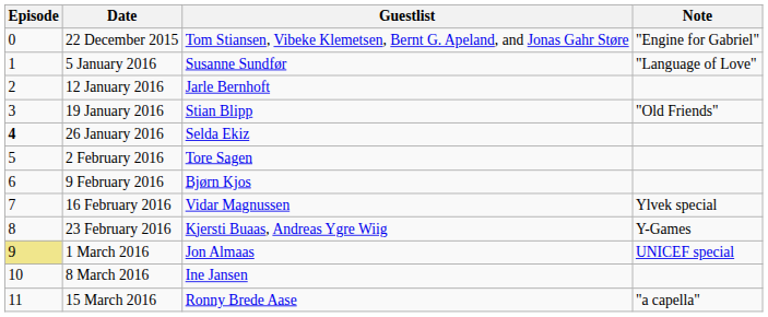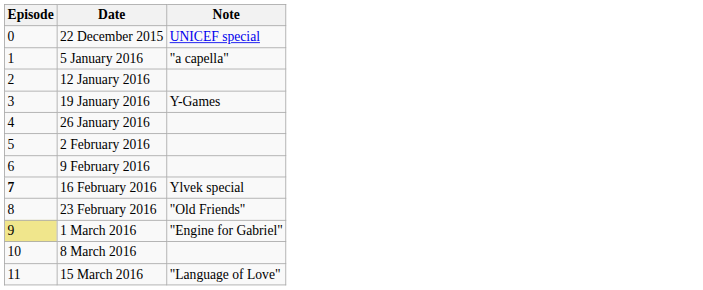 <table class="wikitable">
 <tr>
 <th>Episode</th>
 <th>Date</th>
-<th>Guestlist</th>
 <th>Note</th>
 </tr>
 <tr>
 <td>0</td>
 <td>22 December 2015</td>
-<td><a href='#'>Tom Stiansen</a>, <a href='#'>Vibeke Klemetsen</a>, <a href='#'>Bernt G. Apeland</a>, and <a href='#'>Jonas Gahr Støre</a></td>
-<td>"Engine for Gabriel"</td>
+<td><a href='#'>UNICEF special</a></td>
 </tr>
 <tr>
 <td>1</td>
 <td>5 January 2016</td>
-<td><a href='#'>Susanne Sundfør</a></td>
-<td>"Language of Love"</td>
+<td>"a capella"</td>
 </tr>
 <tr>
 <td>2</td>
 <td>12 January 2016</td>
-<td><a href='#'>Jarle Bernhoft</a></td>
 <td></td>
 </tr>
 <tr>
 <td>3</td>
 <td>19 January 2016</td>
-<td><a href='#'>Stian Blipp</a></td>
-<td>"Old Friends"</td>
+<td>Y-Games</td>
 </tr>
 <tr>
-<td><strong>4</strong></td>
+<td>4</td>
 <td>26 January 2016</td>
-<td><a href='#'>Selda Ekiz</a></td>
 <td></td>
 </tr>
 <tr>
 <td>5</td>
 <td>2 February 2016</td>
-<td><a href='#'>Tore Sagen</a></td>
 <td></td>
 </tr>
 <tr>
 <td>6</td>
 <td>9 February 2016</td>
-<td><a href='#'>Bjørn Kjos</a></td>
 <td></td>
 </tr>
 <tr>
-<td>7</td>
+<td><strong>7</strong></td>
 <td>16 February 2016</td>
-<td><a href='#'>Vidar Magnussen</a></td>
 <td>Ylvek special</td>
 </tr>
 <tr>
 <td>8</td>
 <td>23 February 2016</td>
-<td><a href='#'>Kjersti Buaas</a>, <a href='#'>Andreas Ygre Wiig</a></td>
-<td>Y-Games</td>
+<td>"Old Friends"</td>
 </tr>
 <tr>
 <td style="background: khaki;">9</td>
 <td>1 March 2016</td>
-<td><a href='#'>Jon Almaas</a></td>
-<td><a href='#'>UNICEF special</a></td>
+<td>"Engine for Gabriel"</td>
 </tr>
 <tr>
 <td>10</td>
 <td>8 March 2016</td>
-<td><a href='#'>Ine Jansen</a></td>
 <td></td>
 </tr>
 <tr>
 <td>11</td>
 <td>15 March 2016</td>
-<td><a href='#'>Ronny Brede Aase</a></td>
-<td>"a capella"</td>
+<td>"Language of Love"</td>
 </tr>
 </table>
